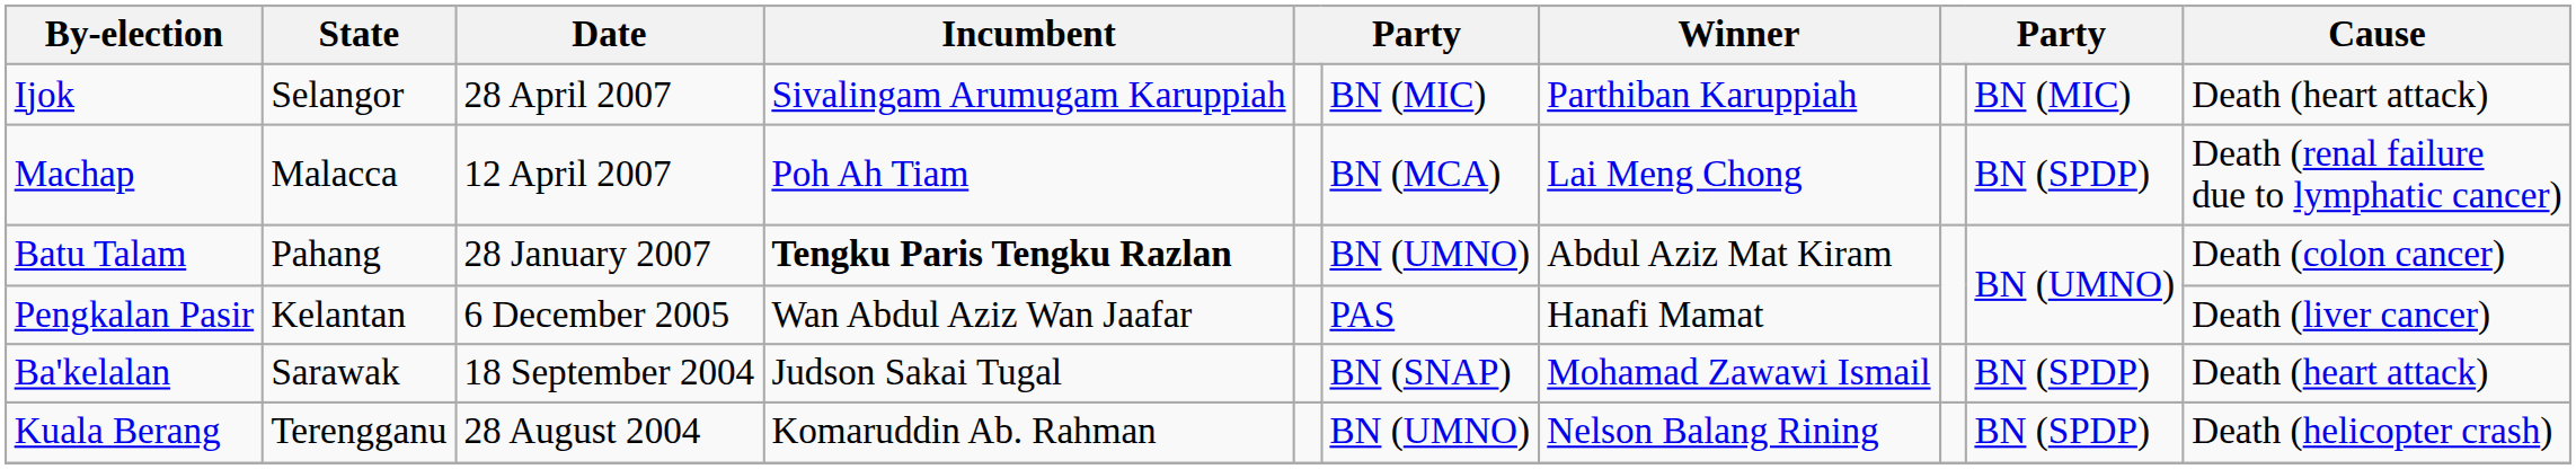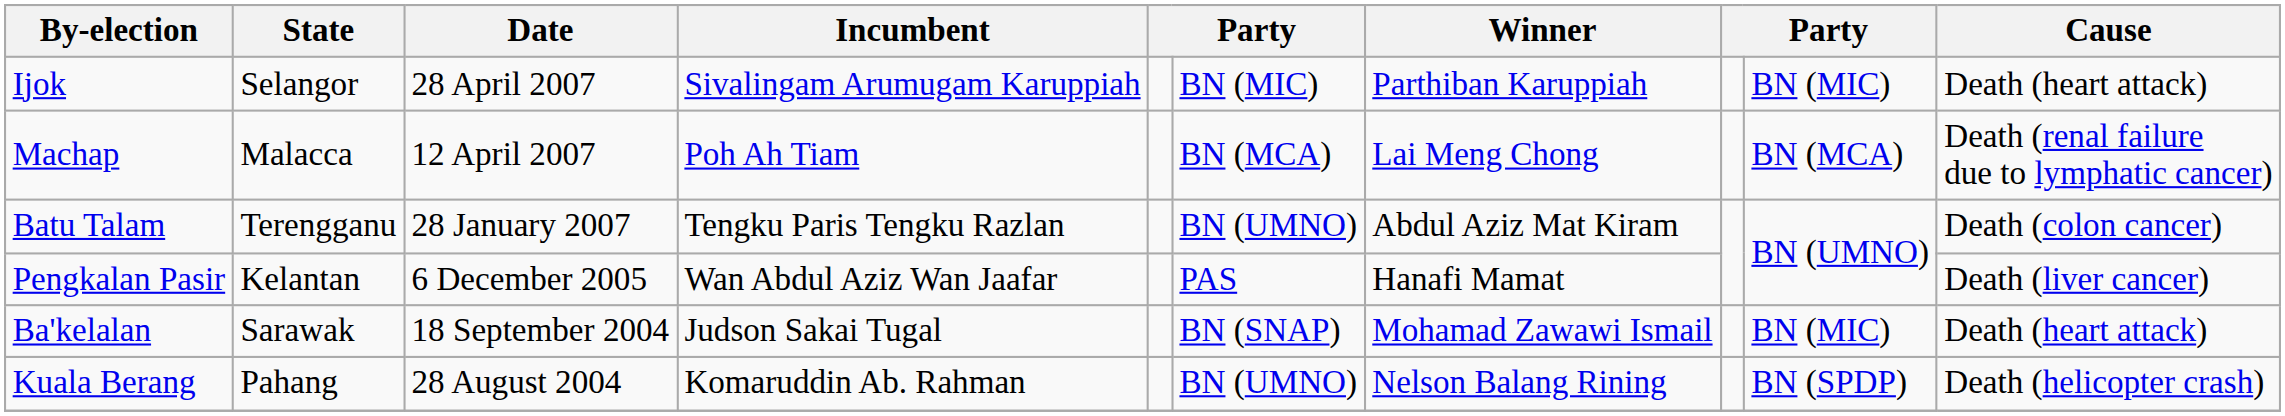 <table class="wikitable">
 <tr>
 <th>By-election</th>
 <th>State</th>
 <th>Date</th>
 <th>Incumbent</th>
 <th colspan=2>Party</th>
 <th>Winner</th>
 <th colspan=2>Party</th>
 <th>Cause</th>
 </tr>
 <tr>
 <td><a href='#'>Ijok</a></td>
 <td>Selangor</td>
 <td>28 April 2007</td>
 <td><a href='#'>Sivalingam Arumugam Karuppiah</a></td>
 <td> </td>
 <td><a href='#'>BN</a> (<a href='#'>MIC</a>)</td>
 <td><a href='#'>Parthiban Karuppiah</a></td>
 <td> </td>
 <td><a href='#'>BN</a> (<a href='#'>MIC</a>)</td>
 <td>Death (heart attack)</td>
 </tr>
 <tr>
 <td><a href='#'>Machap</a></td>
 <td>Malacca</td>
 <td>12 April 2007</td>
 <td><a href='#'>Poh Ah Tiam</a></td>
 <td> </td>
 <td><a href='#'>BN</a> (<a href='#'>MCA</a>)</td>
 <td><a href='#'>Lai Meng Chong</a></td>
 <td> </td>
-<td><a href='#'>BN</a> (<a href='#'>SPDP</a>)</td>
+<td><a href='#'>BN</a> (<a href='#'>MCA</a>)</td>
 <td>Death (<a href='#'>renal failure</a><br> due to <a href='#'>lymphatic cancer</a>)</td>
 </tr>
 <tr>
 <td><a href='#'>Batu Talam</a></td>
-<td>Pahang</td>
+<td>Terengganu</td>
 <td>28 January 2007</td>
-<td><strong>Tengku Paris Tengku Razlan</strong></td>
+<td>Tengku Paris Tengku Razlan</td>
 <td> </td>
 <td><a href='#'>BN</a> (<a href='#'>UMNO</a>)</td>
 <td>Abdul Aziz Mat Kiram</td>
 <td rowspan="2" > </td>
 <td rowspan="2"><a href='#'>BN</a> (<a href='#'>UMNO</a>)</td>
 <td>Death (<a href='#'>colon cancer</a>)</td>
 </tr>
 <tr>
 <td><a href='#'>Pengkalan Pasir</a></td>
 <td>Kelantan</td>
 <td>6 December 2005</td>
 <td>Wan Abdul Aziz Wan Jaafar</td>
 <td> </td>
 <td><a href='#'>PAS</a></td>
 <td>Hanafi Mamat</td>
 <td>Death (<a href='#'>liver cancer</a>)</td>
 </tr>
 <tr>
 <td><a href='#'>Ba'kelalan</a></td>
 <td>Sarawak</td>
 <td>18 September 2004</td>
 <td>Judson Sakai Tugal</td>
 <td> </td>
 <td><a href='#'>BN</a> (<a href='#'>SNAP</a>)</td>
 <td><a href='#'>Mohamad Zawawi Ismail</a></td>
 <td> </td>
-<td><a href='#'>BN</a> (<a href='#'>SPDP</a>)</td>
+<td><a href='#'>BN</a> (<a href='#'>MIC</a>)</td>
 <td>Death (<a href='#'>heart attack</a>)</td>
 </tr>
 <tr>
 <td><a href='#'>Kuala Berang</a></td>
-<td>Terengganu</td>
+<td>Pahang</td>
 <td>28 August 2004</td>
 <td>Komaruddin Ab. Rahman</td>
 <td> </td>
 <td><a href='#'>BN</a> (<a href='#'>UMNO</a>)</td>
 <td><a href='#'>Nelson Balang Rining</a></td>
 <td> </td>
 <td><a href='#'>BN</a> (<a href='#'>SPDP</a>)</td>
 <td>Death (<a href='#'>helicopter crash</a>)</td>
 </tr>
 <tr>
 </tr>
 </table>
